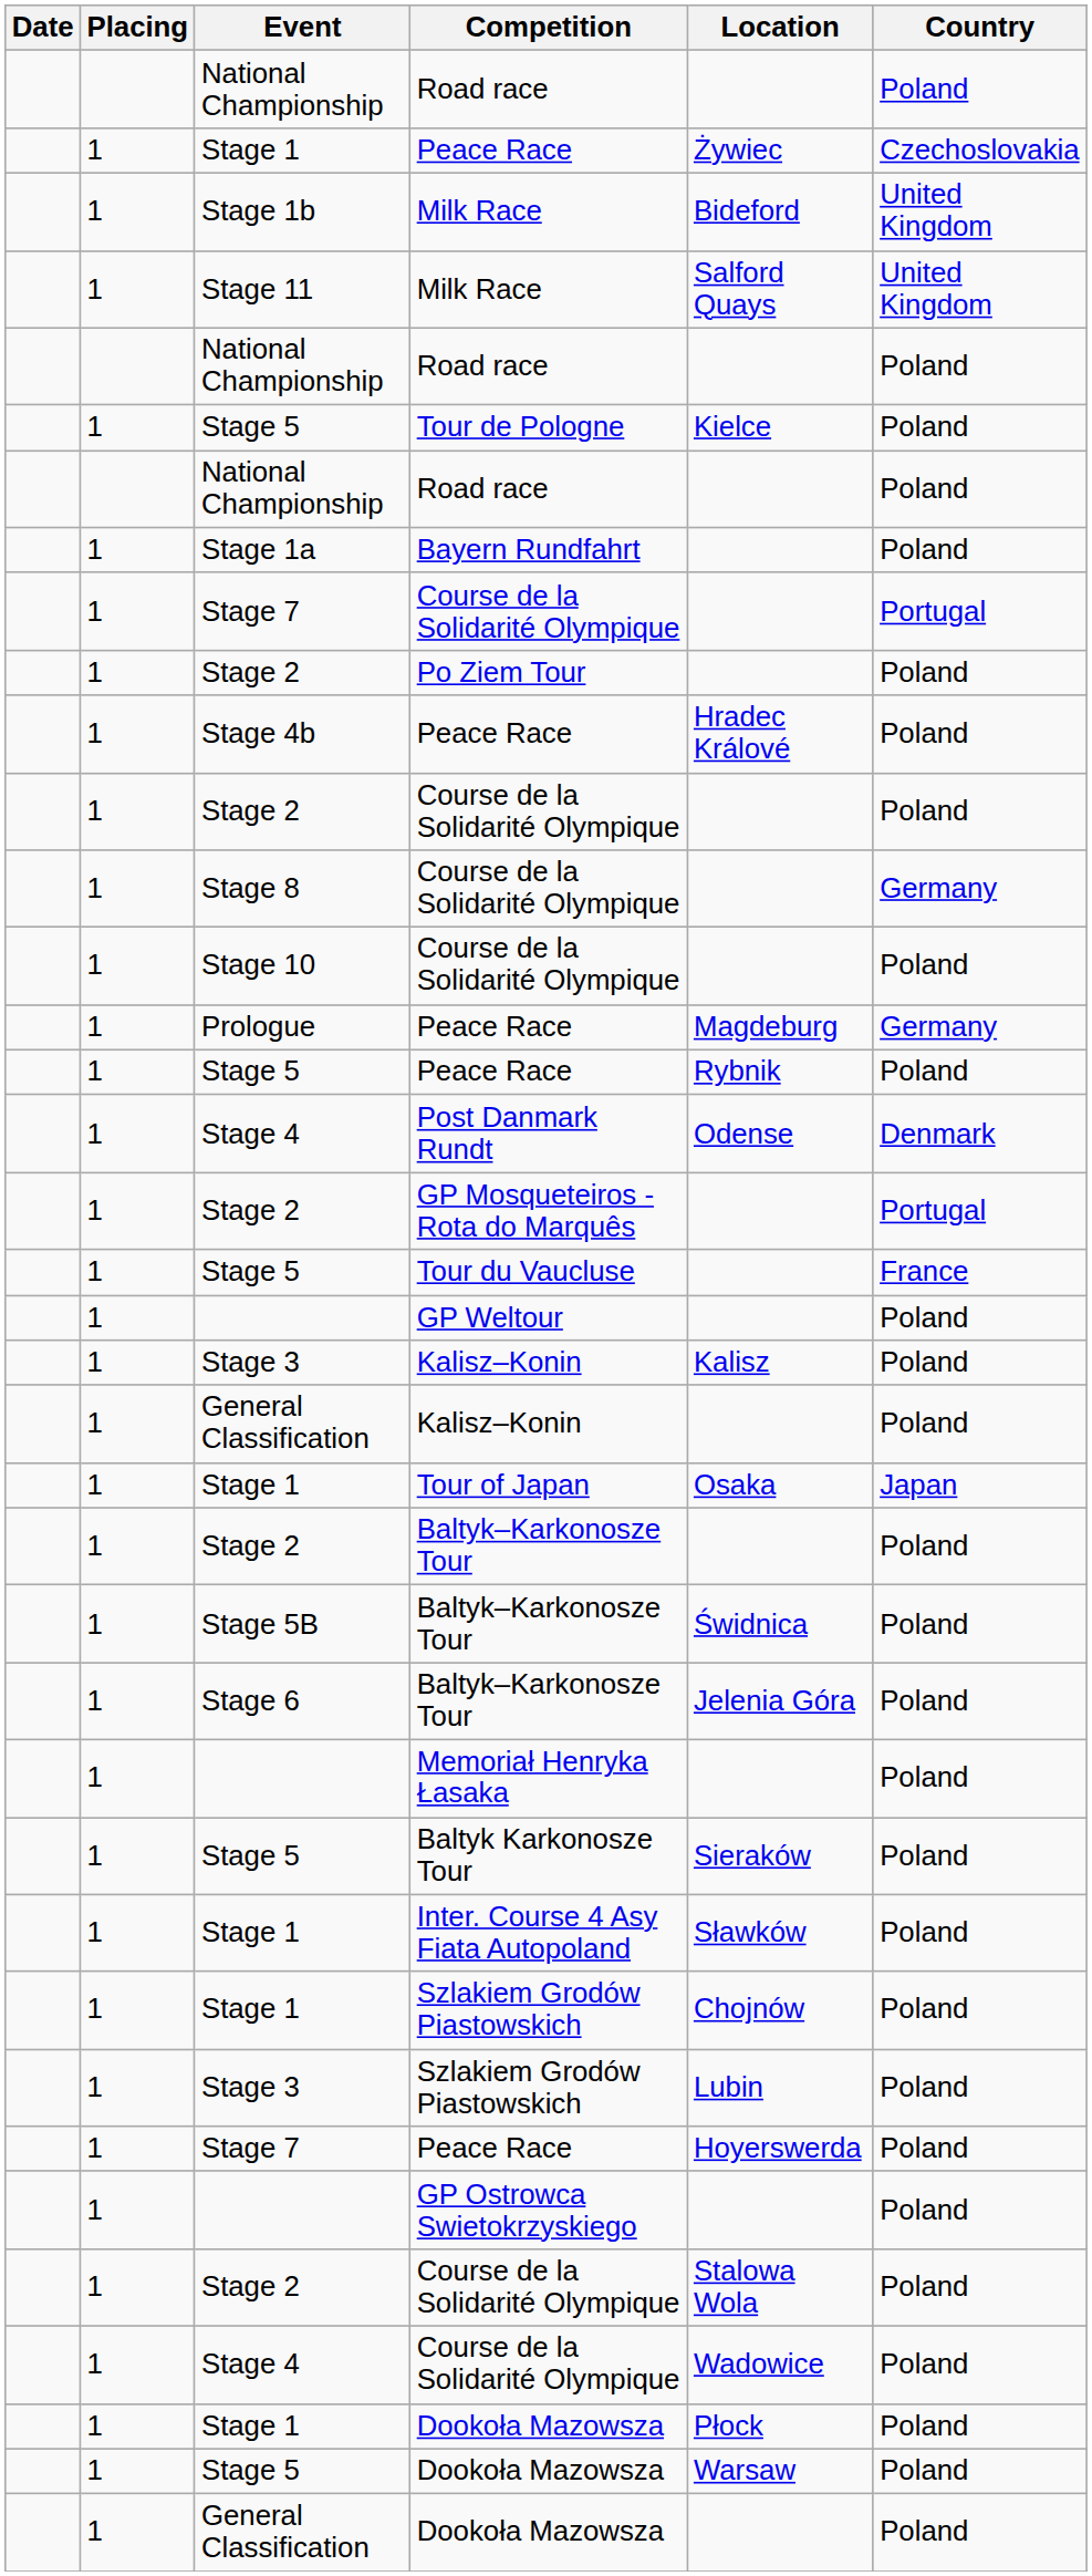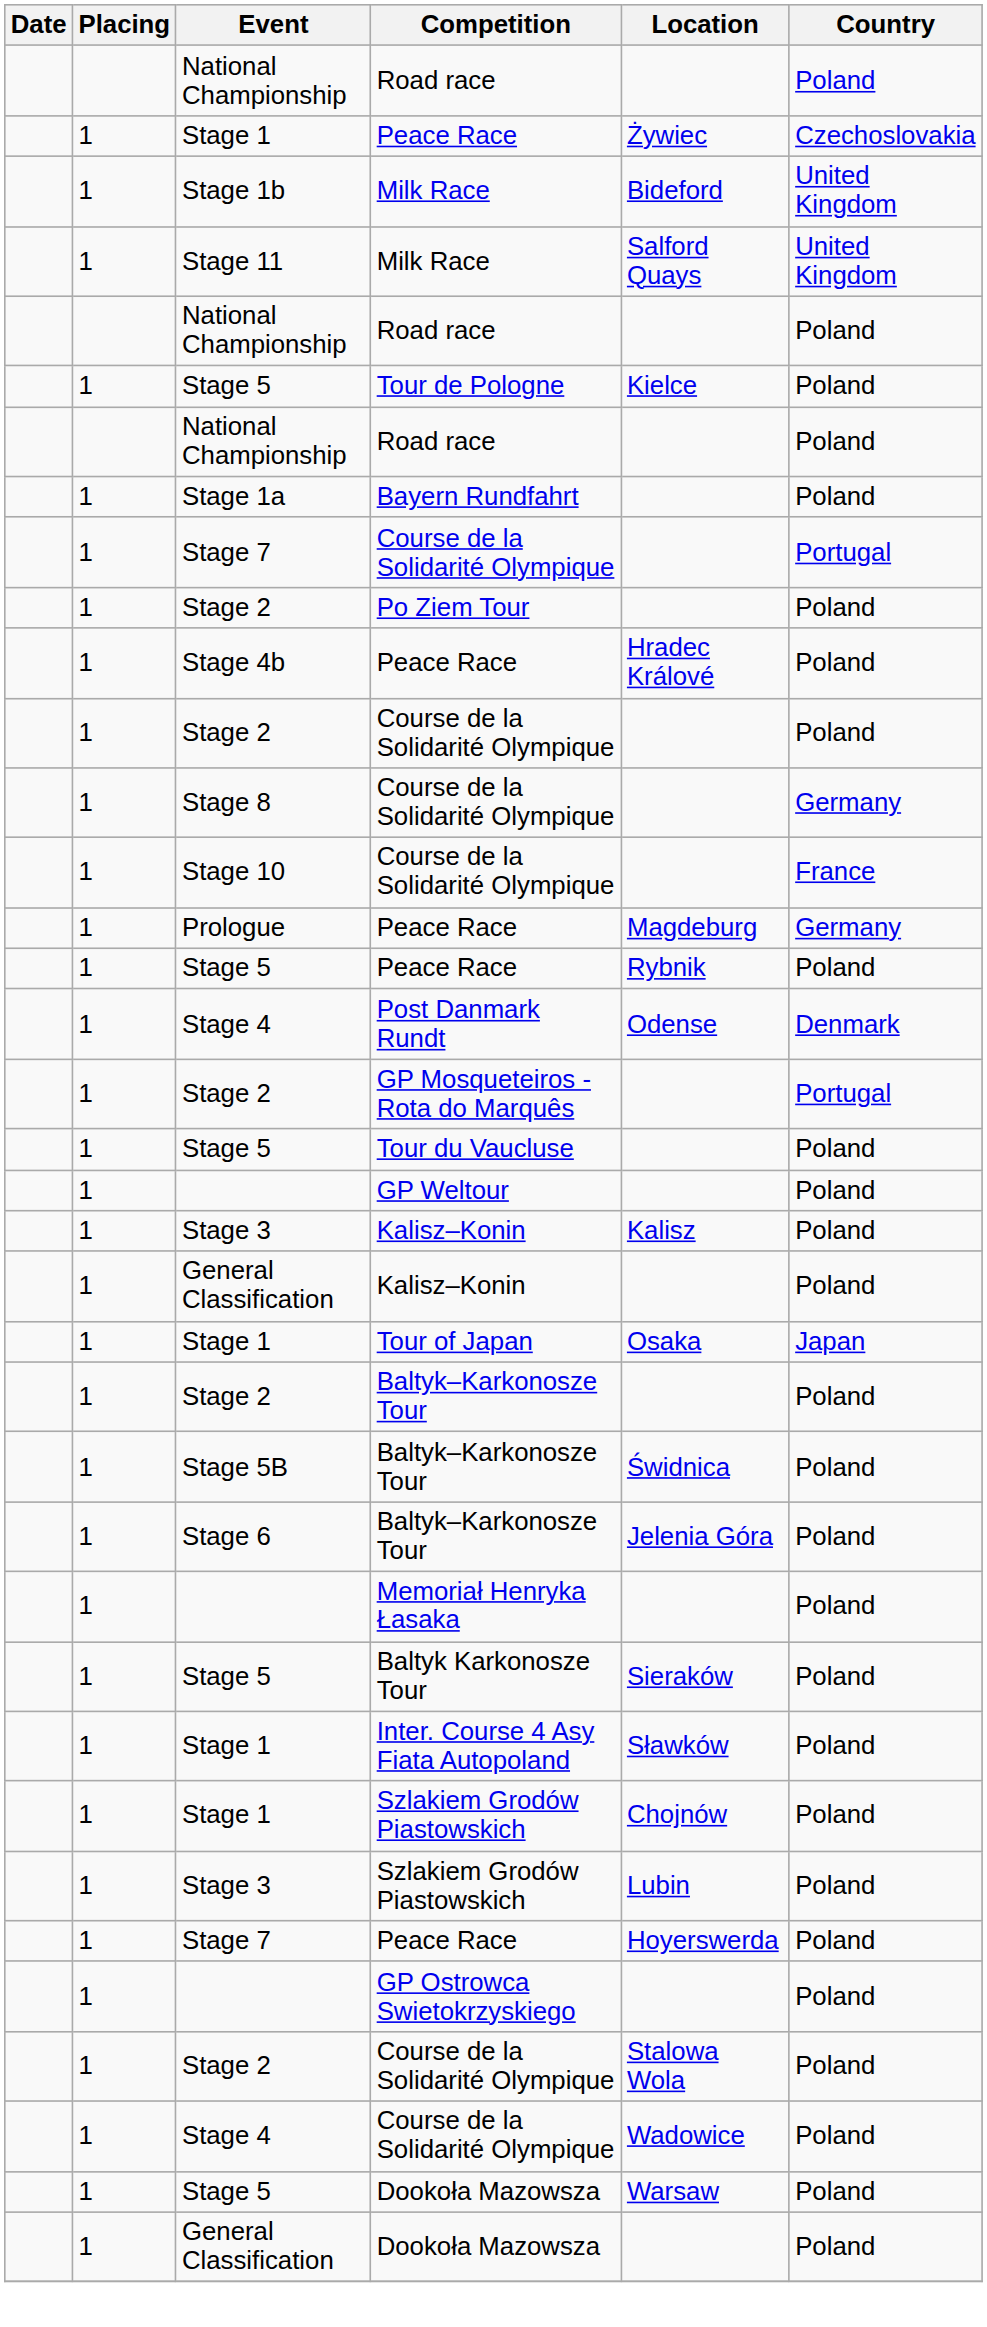 <table class="wikitable sortable">
 <tr>
 <th>Date</th>
 <th>Placing</th>
 <th>Event</th>
 <th>Competition</th>
 <th>Location</th>
 <th>Country</th>
 </tr>
 <tr>
 <td></td>
 <td></td>
 <td>National Championship</td>
 <td>Road race</td>
 <td></td>
 <td><a href='#'>Poland</a></td>
 </tr>
 <tr>
 <td></td>
 <td>1</td>
 <td>Stage 1</td>
 <td><a href='#'>Peace Race</a></td>
 <td><a href='#'>Żywiec</a></td>
 <td><a href='#'>Czechoslovakia</a></td>
 </tr>
 <tr>
 <td></td>
 <td>1</td>
 <td>Stage 1b</td>
 <td><a href='#'>Milk Race</a></td>
 <td><a href='#'>Bideford</a></td>
 <td><a href='#'>United Kingdom</a></td>
 </tr>
 <tr>
 <td></td>
 <td>1</td>
 <td>Stage 11</td>
 <td>Milk Race</td>
 <td><a href='#'>Salford Quays</a></td>
 <td><a href='#'>United Kingdom</a></td>
 </tr>
 <tr>
 <td></td>
 <td></td>
 <td>National Championship</td>
 <td>Road race</td>
 <td></td>
 <td>Poland</td>
 </tr>
 <tr>
 <td></td>
 <td>1</td>
 <td>Stage 5</td>
 <td><a href='#'>Tour de Pologne</a></td>
 <td><a href='#'>Kielce</a></td>
 <td>Poland</td>
 </tr>
 <tr>
 <td></td>
 <td></td>
 <td>National Championship</td>
 <td>Road race</td>
 <td></td>
 <td>Poland</td>
 </tr>
 <tr>
 <td></td>
 <td>1</td>
 <td>Stage 1a</td>
 <td><a href='#'>Bayern Rundfahrt</a></td>
 <td></td>
 <td>Poland</td>
 </tr>
 <tr>
 <td></td>
 <td>1</td>
 <td>Stage 7</td>
 <td><a href='#'>Course de la Solidarité Olympique</a></td>
 <td></td>
 <td><a href='#'>Portugal</a></td>
 </tr>
 <tr>
 <td></td>
 <td>1</td>
 <td>Stage 2</td>
 <td><a href='#'>Po Ziem Tour</a></td>
 <td></td>
 <td>Poland</td>
 </tr>
 <tr>
 <td></td>
 <td>1</td>
 <td>Stage 4b</td>
 <td>Peace Race</td>
 <td><a href='#'>Hradec Králové</a></td>
 <td>Poland</td>
 </tr>
 <tr>
 <td></td>
 <td>1</td>
 <td>Stage 2</td>
 <td>Course de la Solidarité Olympique</td>
 <td></td>
 <td>Poland</td>
 </tr>
 <tr>
 <td></td>
 <td>1</td>
 <td>Stage 8</td>
 <td>Course de la Solidarité Olympique</td>
 <td></td>
 <td><a href='#'>Germany</a></td>
 </tr>
 <tr>
 <td></td>
 <td>1</td>
 <td>Stage 10</td>
 <td>Course de la Solidarité Olympique</td>
 <td></td>
-<td>Poland</td>
+<td><a href='#'>France</a></td>
 </tr>
 <tr>
 <td></td>
 <td>1</td>
 <td>Prologue</td>
 <td>Peace Race</td>
 <td><a href='#'>Magdeburg</a></td>
 <td><a href='#'>Germany</a></td>
 </tr>
 <tr>
 <td></td>
 <td>1</td>
 <td>Stage 5</td>
 <td>Peace Race</td>
 <td><a href='#'>Rybnik</a></td>
 <td>Poland</td>
 </tr>
 <tr>
 <td></td>
 <td>1</td>
 <td>Stage 4</td>
 <td><a href='#'>Post Danmark Rundt</a></td>
 <td><a href='#'>Odense</a></td>
 <td><a href='#'>Denmark</a></td>
 </tr>
 <tr>
 <td></td>
 <td>1</td>
 <td>Stage 2</td>
 <td><a href='#'>GP Mosqueteiros - Rota do Marquês</a></td>
 <td></td>
 <td><a href='#'>Portugal</a></td>
 </tr>
 <tr>
 <td></td>
 <td>1</td>
 <td>Stage 5</td>
 <td><a href='#'>Tour du Vaucluse</a></td>
 <td></td>
-<td><a href='#'>France</a></td>
+<td>Poland</td>
 </tr>
 <tr>
 <td></td>
 <td>1</td>
 <td></td>
 <td><a href='#'>GP Weltour</a></td>
 <td></td>
 <td>Poland</td>
 </tr>
 <tr>
 <td></td>
 <td>1</td>
 <td>Stage 3</td>
 <td><a href='#'>Kalisz–Konin</a></td>
 <td><a href='#'>Kalisz</a></td>
 <td>Poland</td>
 </tr>
 <tr>
 <td></td>
 <td>1</td>
 <td>General Classification</td>
 <td>Kalisz–Konin</td>
 <td></td>
 <td>Poland</td>
 </tr>
 <tr>
 <td></td>
 <td>1</td>
 <td>Stage 1</td>
 <td><a href='#'>Tour of Japan</a></td>
 <td><a href='#'>Osaka</a></td>
 <td><a href='#'>Japan</a></td>
 </tr>
 <tr>
 <td></td>
 <td>1</td>
 <td>Stage 2</td>
 <td><a href='#'>Baltyk–Karkonosze Tour</a></td>
 <td></td>
 <td>Poland</td>
 </tr>
 <tr>
 <td></td>
 <td>1</td>
 <td>Stage 5B</td>
 <td>Baltyk–Karkonosze Tour</td>
 <td><a href='#'>Świdnica</a></td>
 <td>Poland</td>
 </tr>
 <tr>
 <td></td>
 <td>1</td>
 <td>Stage 6</td>
 <td>Baltyk–Karkonosze Tour</td>
 <td><a href='#'>Jelenia Góra</a></td>
 <td>Poland</td>
 </tr>
 <tr>
 <td></td>
 <td>1</td>
 <td></td>
 <td><a href='#'>Memoriał Henryka Łasaka</a></td>
 <td></td>
 <td>Poland</td>
 </tr>
 <tr>
 <td></td>
 <td>1</td>
 <td>Stage 5</td>
 <td>Baltyk Karkonosze Tour</td>
 <td><a href='#'>Sieraków</a></td>
 <td>Poland</td>
 </tr>
 <tr>
 <td></td>
 <td>1</td>
 <td>Stage 1</td>
 <td><a href='#'>Inter. Course 4 Asy Fiata Autopoland</a></td>
 <td><a href='#'>Sławków</a></td>
 <td>Poland</td>
 </tr>
 <tr>
 <td></td>
 <td>1</td>
 <td>Stage 1</td>
 <td><a href='#'>Szlakiem Grodów Piastowskich</a></td>
 <td><a href='#'>Chojnów</a></td>
 <td>Poland</td>
 </tr>
 <tr>
 <td></td>
 <td>1</td>
 <td>Stage 3</td>
 <td>Szlakiem Grodów Piastowskich</td>
 <td><a href='#'>Lubin</a></td>
 <td>Poland</td>
 </tr>
 <tr>
 <td></td>
 <td>1</td>
 <td>Stage 7</td>
 <td>Peace Race</td>
 <td><a href='#'>Hoyerswerda</a></td>
 <td>Poland</td>
 </tr>
 <tr>
 <td></td>
 <td>1</td>
 <td></td>
 <td><a href='#'>GP Ostrowca Swietokrzyskiego</a></td>
 <td></td>
 <td>Poland</td>
 </tr>
 <tr>
 <td></td>
 <td>1</td>
 <td>Stage 2</td>
 <td>Course de la Solidarité Olympique</td>
 <td><a href='#'>Stalowa Wola</a></td>
 <td>Poland</td>
 </tr>
 <tr>
 <td></td>
 <td>1</td>
 <td>Stage 4</td>
 <td>Course de la Solidarité Olympique</td>
 <td><a href='#'>Wadowice</a></td>
 <td>Poland</td>
 </tr>
 <tr>
 <td></td>
 <td>1</td>
-<td>Stage 1</td>
-<td><a href='#'>Dookoła Mazowsza</a></td>
-<td><a href='#'>Płock</a></td>
-<td>Poland</td>
-</tr>
-<tr>
-<td></td>
-<td>1</td>
 <td>Stage 5</td>
 <td>Dookoła Mazowsza</td>
 <td><a href='#'>Warsaw</a></td>
 <td>Poland</td>
 </tr>
 <tr>
 <td></td>
 <td>1</td>
 <td>General Classification</td>
 <td>Dookoła Mazowsza</td>
 <td></td>
 <td>Poland</td>
 </tr>
 <tr>
 </tr>
 </table>
